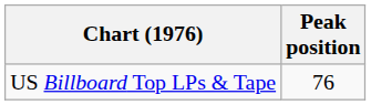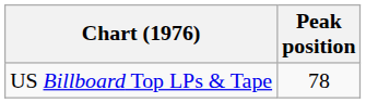 <table class="wikitable">
 <tr>
 <th>Chart (1976)</th>
 <th>Peak<br>position</th>
 </tr>
 <tr>
 <td>US <a href='#'><em>Billboard</em> Top LPs & Tape</a></td>
-<td align="center">76</td>
+<td align="center">78</td>
 </tr>
 </table>
